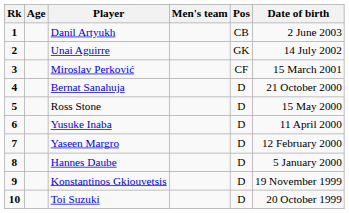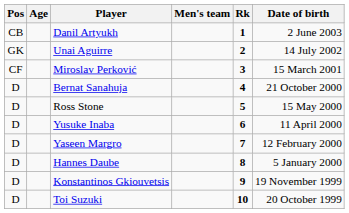 <table class="wikitable sortable" style="text-align: left; font-size: 95%; margin-left: 1em;">
 <tr>
-<th>Rk</th>
+<th>Pos</th>
 <th>Age</th>
 <th>Player</th>
 <th>Men's team</th>
-<th>Pos</th>
+<th>Rk</th>
 <th>Date of birth</th>
 </tr>
 <tr>
-<td style="text-align: center;"><strong>1</strong></td>
+<td style="text-align: center;">CB</td>
 <td></td>
 <td data-sort-value="Artyukh, Danil"><a href='#'>Danil Artyukh</a></td>
 <td></td>
-<td style="text-align: center;">CB</td>
+<td style="text-align: center;"><strong>1</strong></td>
 <td style="text-align: right;">2 June 2003</td>
 </tr>
 <tr>
-<td style="text-align: center;"><strong>2</strong></td>
+<td style="text-align: center;">GK</td>
 <td></td>
 <td data-sort-value="Aguirre, Unai"><a href='#'>Unai Aguirre</a></td>
 <td></td>
-<td style="text-align: center;">GK</td>
+<td style="text-align: center;"><strong>2</strong></td>
 <td style="text-align: right;">14 July 2002</td>
 </tr>
 <tr>
-<td style="text-align: center;"><strong>3</strong></td>
+<td style="text-align: center;">CF</td>
 <td></td>
 <td data-sort-value="Perković, Miroslav"><a href='#'>Miroslav Perković</a></td>
 <td></td>
-<td style="text-align: center;">CF</td>
+<td style="text-align: center;"><strong>3</strong></td>
 <td style="text-align: right;">15 March 2001</td>
 </tr>
 <tr>
-<td style="text-align: center;"><strong>4</strong></td>
+<td style="text-align: center;">D</td>
 <td></td>
 <td data-sort-value="Sanahuja, Bernat"><a href='#'>Bernat Sanahuja</a></td>
 <td></td>
-<td style="text-align: center;">D</td>
+<td style="text-align: center;"><strong>4</strong></td>
 <td style="text-align: right;">21 October 2000</td>
 </tr>
 <tr>
-<td style="text-align: center;"><strong>5</strong></td>
+<td style="text-align: center;">D</td>
 <td></td>
 <td data-sort-value="Stone, Ross">Ross Stone</td>
 <td></td>
-<td style="text-align: center;">D</td>
+<td style="text-align: center;"><strong>5</strong></td>
 <td style="text-align: right;">15 May 2000</td>
 </tr>
 <tr>
-<td style="text-align: center;"><strong>6</strong></td>
+<td style="text-align: center;">D</td>
 <td></td>
 <td data-sort-value="Inaba, Yusuke"><a href='#'>Yusuke Inaba</a></td>
 <td></td>
-<td style="text-align: center;">D</td>
+<td style="text-align: center;"><strong>6</strong></td>
 <td style="text-align: right;">11 April 2000</td>
 </tr>
 <tr>
-<td style="text-align: center;"><strong>7</strong></td>
+<td style="text-align: center;">D</td>
 <td></td>
 <td data-sort-value="Margro, Yaseen"><a href='#'>Yaseen Margro</a></td>
 <td></td>
-<td style="text-align: center;">D</td>
+<td style="text-align: center;"><strong>7</strong></td>
 <td style="text-align: right;">12 February 2000</td>
 </tr>
 <tr>
-<td style="text-align: center;"><strong>8</strong></td>
+<td style="text-align: center;">D</td>
 <td></td>
 <td data-sort-value="Daube, Hannes"><a href='#'>Hannes Daube</a></td>
 <td></td>
-<td style="text-align: center;">D</td>
+<td style="text-align: center;"><strong>8</strong></td>
 <td style="text-align: right;">5 January 2000</td>
 </tr>
 <tr>
-<td style="text-align: center;"><strong>9</strong></td>
+<td style="text-align: center;">D</td>
 <td></td>
 <td data-sort-value="Gkiouvetsis, Konstantinos"><a href='#'>Konstantinos Gkiouvetsis</a></td>
 <td></td>
-<td style="text-align: center;">D</td>
+<td style="text-align: center;"><strong>9</strong></td>
 <td style="text-align: right;">19 November 1999</td>
 </tr>
 <tr>
-<td style="text-align: center;"><strong>10</strong></td>
+<td style="text-align: center;">D</td>
 <td></td>
 <td data-sort-value="Suzuki, Toi"><a href='#'>Toi Suzuki</a></td>
 <td></td>
-<td style="text-align: center;">D</td>
+<td style="text-align: center;"><strong>10</strong></td>
 <td style="text-align: right;">20 October 1999</td>
 </tr>
 </table>
